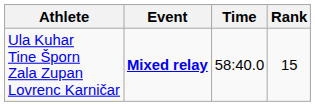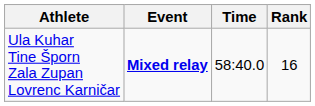 <table class="wikitable" style="font-size:90%">
 <tr>
 <th>Athlete</th>
 <th>Event</th>
 <th>Time</th>
 <th>Rank</th>
 </tr>
 <tr align=center>
 <td align=left><a href='#'>Ula Kuhar</a><br><a href='#'>Tine Šporn</a><br><a href='#'>Zala Zupan</a><br><a href='#'>Lovrenc Karničar</a></td>
 <td align=left><strong><a href='#'>Mixed relay</a></strong></td>
 <td>58:40.0</td>
-<td>15</td>
+<td>16</td>
 </tr>
 </table>
